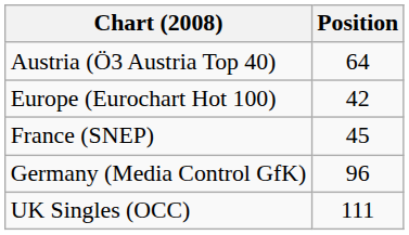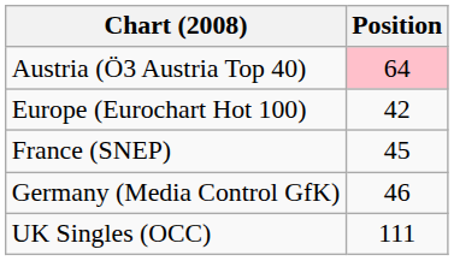 <table class="wikitable sortable">
 <tr>
 <th>Chart (2008)</th>
 <th>Position</th>
 </tr>
 <tr>
 <td>Austria (Ö3 Austria Top 40)</td>
-<td style="text-align:center;">64</td>
+<td style="background: pink; text-align:center;">64</td>
 </tr>
 <tr>
 <td>Europe (Eurochart Hot 100)</td>
 <td style="text-align:center;">42</td>
 </tr>
 <tr>
 <td>France (SNEP)</td>
 <td style="text-align:center;">45</td>
 </tr>
 <tr>
 <td>Germany (Media Control GfK)</td>
-<td style="text-align:center;">96</td>
+<td style="text-align:center;">46</td>
 </tr>
 <tr>
 <td>UK Singles (OCC)</td>
 <td style="text-align:center;">111</td>
 </tr>
 </table>
